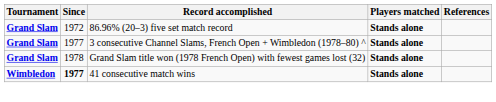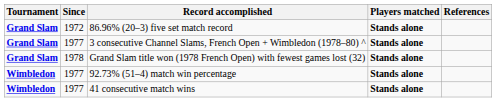 <table class="wikitable">
 <tr style="background:#efefef;">
 <th>Tournament</th>
 <th>Since</th>
 <th>Record accomplished</th>
 <th>Players matched</th>
 <th>References</th>
 </tr>
 <tr>
 <td><strong><a href='#'>Grand Slam</a></strong></td>
 <td align=center>1972</td>
 <td>86.96% (20–3) five set match record</td>
 <td><strong>Stands alone</strong></td>
 <td></td>
 </tr>
 <tr>
 <td><strong><a href='#'>Grand Slam</a></strong></td>
 <td align=center>1977</td>
 <td>3 consecutive Channel Slams, French Open + Wimbledon (1978–80) ^</td>
 <td><strong>Stands alone</strong></td>
 <td></td>
 </tr>
 <tr>
 <td><strong><a href='#'>Grand Slam</a></strong></td>
 <td align=center>1978</td>
 <td>Grand Slam title won (1978 French Open) with fewest games lost (32)</td>
 <td><strong>Stands alone</strong></td>
 <td></td>
 </tr>
 <tr>
 <td><strong><a href='#'>Wimbledon</a></strong></td>
-<td align=center><strong>1977</strong></td>
+<td align=center>1977</td>
+<td>92.73% (51–4) match win percentage</td>
+<td><strong>Stands alone</strong></td>
+<td></td>
+</tr>
+<tr>
+<td><strong><a href='#'>Wimbledon</a></strong></td>
+<td align=center>1977</td>
 <td>41 consecutive match wins</td>
 <td><strong>Stands alone</strong></td>
 <td></td>
 </tr>
 </table>
